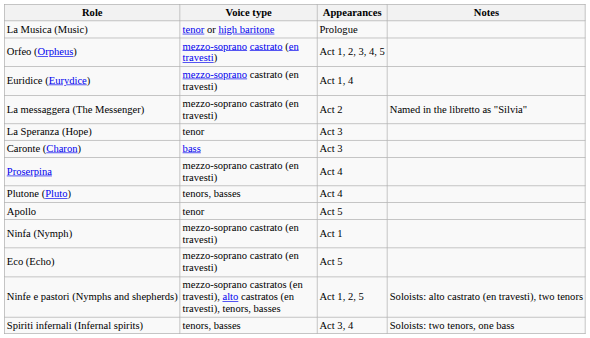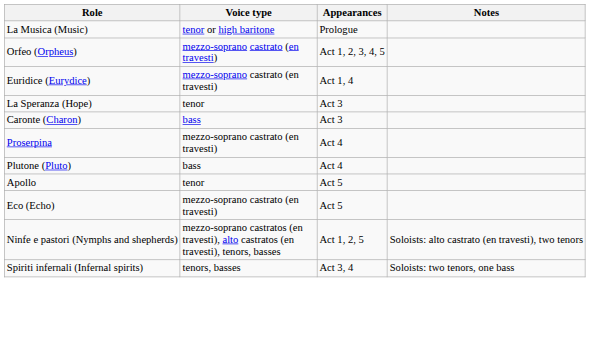 <table class="wikitable">
 <tr>
 <th>Role</th>
 <th width=200>Voice type</th>
 <th>Appearances</th>
 <th>Notes</th>
 </tr>
 <tr>
 <td>La Musica (Music)</td>
 <td><a href='#'>tenor</a> or <a href='#'>high baritone</a></td>
 <td>Prologue</td>
 <td></td>
 </tr>
 <tr>
 <td>Orfeo (<a href='#'>Orpheus</a>)</td>
 <td><a href='#'>mezzo-soprano</a> <a href='#'>castrato</a> (<a href='#'>en travesti</a>)</td>
 <td>Act 1, 2, 3, 4, 5</td>
 <td></td>
 </tr>
 <tr>
 <td>Euridice (<a href='#'>Eurydice</a>)</td>
 <td><a href='#'>mezzo-soprano</a> castrato (en travesti)</td>
 <td>Act 1, 4</td>
 <td></td>
 </tr>
 <tr>
-<td>La messaggera (The Messenger)</td>
-<td>mezzo-soprano castrato (en travesti)</td>
-<td>Act 2</td>
-<td>Named in the libretto as "Silvia"</td>
-</tr>
-<tr>
 <td>La Speranza (Hope)</td>
 <td>tenor</td>
 <td>Act 3</td>
 <td></td>
 </tr>
 <tr>
 <td>Caronte (<a href='#'>Charon</a>)</td>
 <td><a href='#'>bass</a></td>
 <td>Act 3</td>
 <td></td>
 </tr>
 <tr>
 <td><a href='#'>Proserpina</a></td>
 <td>mezzo-soprano castrato (en travesti)</td>
 <td>Act 4</td>
 <td></td>
 </tr>
 <tr>
 <td>Plutone (<a href='#'>Pluto</a>)</td>
-<td>tenors, basses</td>
+<td>bass</td>
 <td>Act 4</td>
 <td></td>
 </tr>
 <tr>
 <td>Apollo</td>
 <td>tenor</td>
 <td>Act 5</td>
-<td></td>
-</tr>
-<tr>
-<td>Ninfa (Nymph)</td>
-<td>mezzo-soprano castrato (en travesti)</td>
-<td>Act 1</td>
 <td></td>
 </tr>
 <tr>
 <td>Eco (Echo)</td>
 <td>mezzo-soprano castrato (en travesti)</td>
 <td>Act 5</td>
 <td></td>
 </tr>
 <tr>
 <td>Ninfe e pastori (Nymphs and shepherds)</td>
 <td>mezzo-soprano castratos (en travesti), <a href='#'>alto</a> castratos (en travesti), tenors, basses</td>
 <td>Act 1, 2, 5</td>
 <td>Soloists: alto castrato (en travesti), two tenors</td>
 </tr>
 <tr>
 <td>Spiriti infernali (Infernal spirits)</td>
 <td>tenors, basses</td>
 <td>Act 3, 4</td>
 <td>Soloists: two tenors, one bass</td>
 </tr>
 </table>
